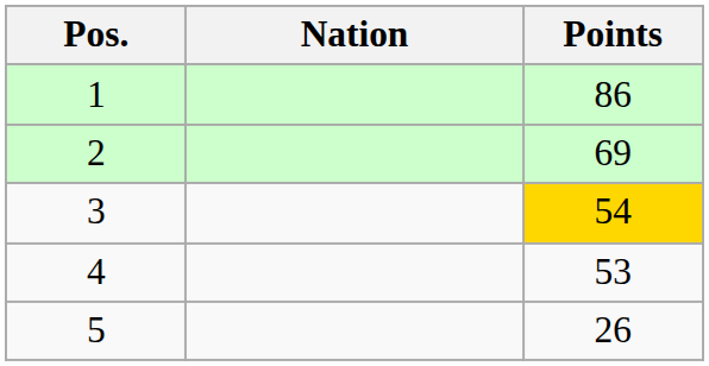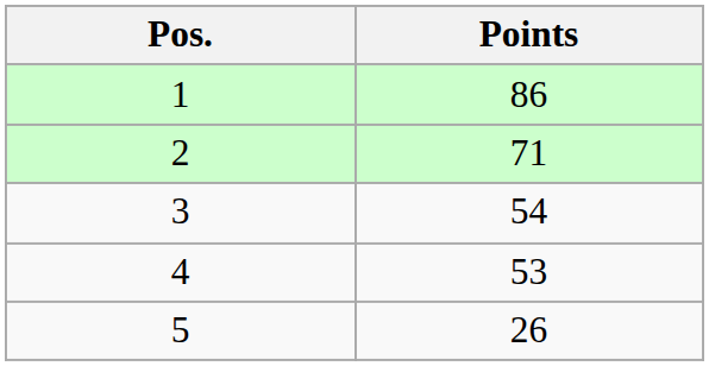 <table class="wikitable gauche" cellspacing="1" style="width:300px;">
 <tr style="background:#efefef; text-align:center;">
 <th style="width:70px;">Pos.</th>
-<th>Nation</th>
 <th style="width:70px;">Points</th>
 </tr>
 <tr style="vertical-align:top; text-align:center; background:#ccffcc;">
 <td>1</td>
-<td style="text-align:left;"></td>
 <td>86</td>
 </tr>
 <tr style="vertical-align:top; text-align:center; background:#ccffcc;">
 <td>2</td>
-<td style="text-align:left;"></td>
-<td>69</td>
+<td>71</td>
 </tr>
 <tr style="vertical-align:top; text-align:center;">
 <td>3</td>
-<td style="text-align:left;"></td>
-<td style="background: gold;">54</td>
+<td>54</td>
 </tr>
 <tr style="vertical-align:top; text-align:center;">
 <td>4</td>
-<td style="text-align:left;"></td>
 <td>53</td>
 </tr>
 <tr style="vertical-align:top; text-align:center;">
 <td>5</td>
-<td style="text-align:left;"></td>
 <td>26</td>
 </tr>
 </table>
